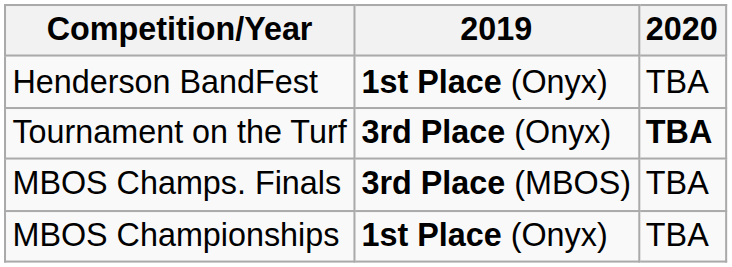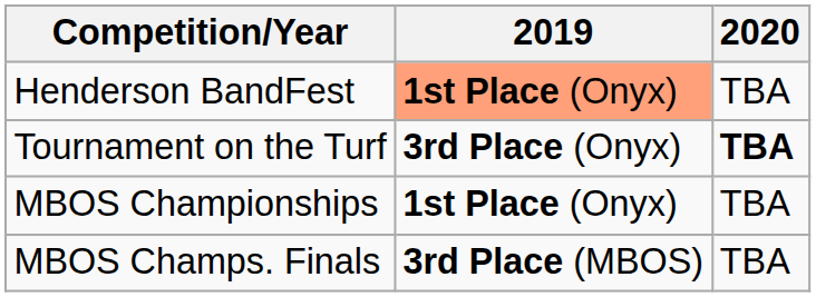 <table class="wikitable sortable">
 <tr>
 <th><strong>Competition/Year</strong></th>
 <th><strong>2019</strong></th>
 <th><strong>2020</strong></th>
 </tr>
 <tr>
 <td>Henderson BandFest</td>
-<td><strong>1st Place</strong> (Onyx)</td>
+<td style="background: lightsalmon;"><strong>1st Place</strong> (Onyx)</td>
 <td>TBA</td>
 </tr>
 <tr>
 <td>Tournament on the Turf</td>
 <td><strong>3rd Place</strong> (Onyx)</td>
 <td><strong>TBA</strong></td>
 </tr>
 <tr>
+<td>MBOS Championships</td>
+<td><strong>1st Place</strong> (Onyx)</td>
+<td>TBA</td>
+</tr>
+<tr>
 <td>MBOS Champs. Finals</td>
 <td><strong>3rd Place</strong> (MBOS)</td>
 <td>TBA</td>
 </tr>
-<tr>
-<td>MBOS Championships</td>
-<td><strong>1st Place</strong> (Onyx)</td>
-<td>TBA</td>
-</tr>
 </table>
